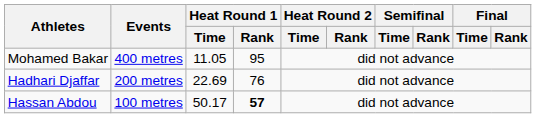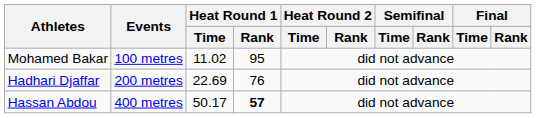 <table class=wikitable style=font-size:90%>
 <tr>
 <th rowspan=2>Athletes</th>
 <th rowspan=2>Events</th>
 <th colspan=2>Heat Round 1</th>
 <th colspan=2>Heat Round 2</th>
 <th colspan=2>Semifinal</th>
 <th colspan=2>Final</th>
 </tr>
 <tr>
 <th>Time</th>
 <th>Rank</th>
 <th>Time</th>
 <th>Rank</th>
 <th>Time</th>
 <th>Rank</th>
 <th>Time</th>
 <th>Rank</th>
 </tr>
 <tr>
 <td>Mohamed Bakar</td>
-<td><a href='#'>400 metres</a></td>
-<td align=center>11.05</td>
+<td><a href='#'>100 metres</a></td>
+<td align=center>11.02</td>
 <td align=center>95</td>
 <td align=center colspan=6>did not advance</td>
 </tr>
 <tr>
 <td><a href='#'>Hadhari Djaffar</a></td>
 <td><a href='#'>200 metres</a></td>
 <td align=center>22.69</td>
 <td align=center>76</td>
 <td align=center colspan=6>did not advance</td>
 </tr>
 <tr>
 <td><a href='#'>Hassan Abdou</a></td>
-<td><a href='#'>100 metres</a></td>
+<td><a href='#'>400 metres</a></td>
 <td align=center>50.17</td>
 <td align=center><strong>57</strong></td>
 <td align=center colspan=6>did not advance</td>
 </tr>
 </table>
